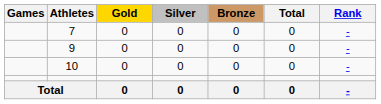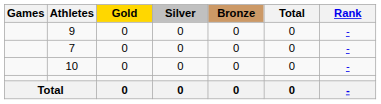 <table class="wikitable" style="text-align:center; font-size:90%;">
 <tr>
 <th>Games</th>
 <th>Athletes</th>
 <td style="background:gold; width:4.5em; font-weight:bold;">Gold</td>
 <td style="background:silver; width:4.5em; font-weight:bold;">Silver</td>
 <td style="background:#cc9966; width:4.5em; font-weight:bold;">Bronze</td>
 <th style="width:4.5em; font-weight:bold;">Total</th>
 <th style="width:4.5em; font-weight:bold;"><a href='#'>Rank</a></th>
 </tr>
 <tr>
 <td align=left></td>
-<td>7</td>
+<td>9</td>
 <td>0</td>
 <td>0</td>
 <td>0</td>
 <td>0</td>
 <td><a href='#'>-</a></td>
 </tr>
 <tr>
 <td align=left></td>
-<td>9</td>
+<td>7</td>
 <td>0</td>
 <td>0</td>
 <td>0</td>
 <td>0</td>
 <td><a href='#'>-</a></td>
 </tr>
 <tr>
 <td align=left></td>
 <td>10</td>
 <td>0</td>
 <td>0</td>
 <td>0</td>
 <td>0</td>
 <td><a href='#'>-</a></td>
 </tr>
 <tr>
 <td align=left></td>
 <td></td>
 <td></td>
 <td></td>
 <td></td>
 <td></td>
 <td></td>
 </tr>
 <tr>
 <th colspan=2>Total</th>
 <th>0</th>
 <th>0</th>
 <th>0</th>
 <th>0</th>
 <th><a href='#'>-</a></th>
 </tr>
 </table>
